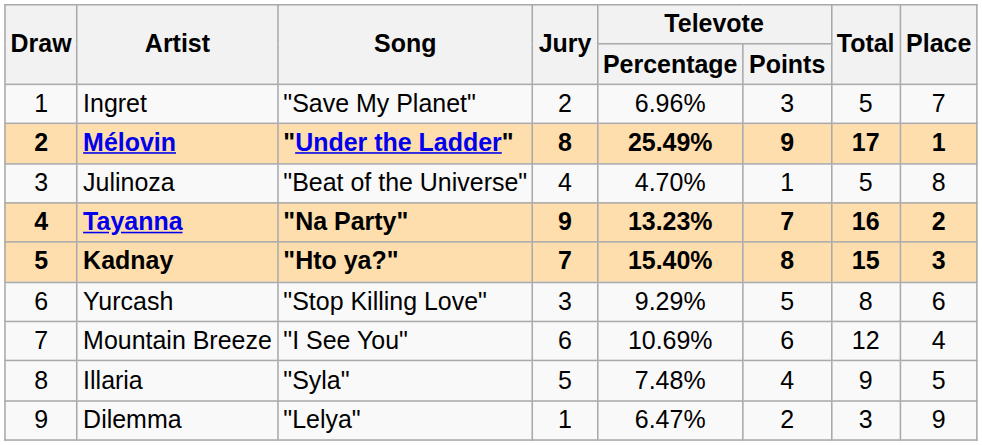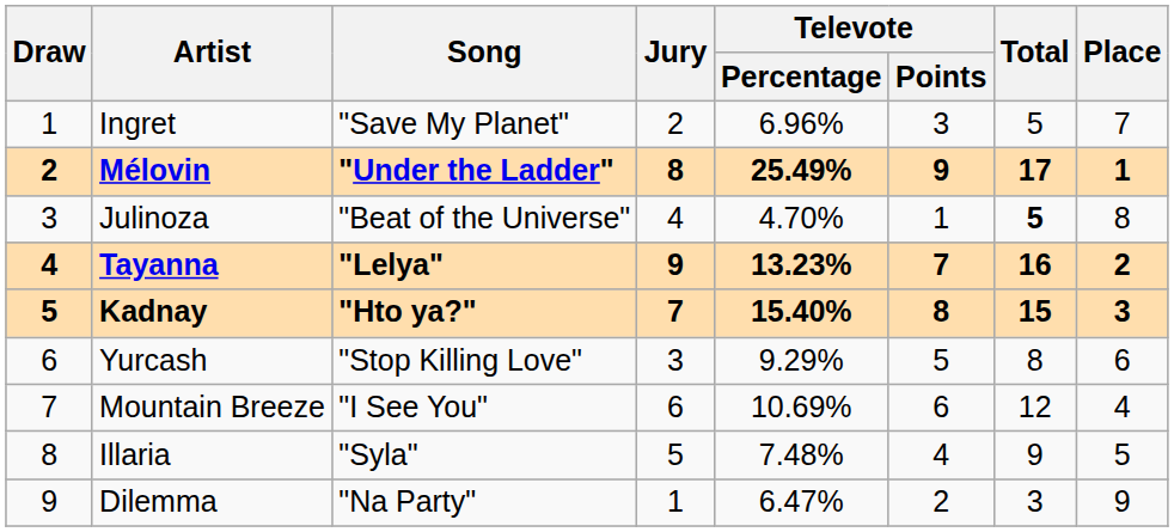 <table class="sortable wikitable" style="margin: 1em auto 1em auto; text-align:center;">
 <tr>
 <th rowspan="2">Draw</th>
 <th rowspan="2">Artist</th>
 <th rowspan="2">Song</th>
 <th rowspan="2">Jury</th>
 <th colspan="2" class="unsortable">Televote</th>
 <th rowspan="2">Total</th>
 <th rowspan="2">Place</th>
 </tr>
 <tr>
 <th>Percentage</th>
 <th>Points</th>
 </tr>
 <tr>
 <td>1</td>
 <td align="left">Ingret</td>
 <td align="left">"Save My Planet"</td>
 <td>2</td>
 <td>6.96%</td>
 <td>3</td>
 <td>5</td>
 <td>7</td>
 </tr>
 <tr style="font-weight:bold; background:#FFDEAD;">
 <td>2</td>
 <td align="left"><a href='#'>Mélovin</a></td>
 <td align="left">"<a href='#'>Under the Ladder</a>"</td>
 <td>8</td>
 <td>25.49%</td>
 <td>9</td>
 <td>17</td>
 <td>1</td>
 </tr>
 <tr>
 <td>3</td>
 <td align="left">Julinoza</td>
 <td align="left">"Beat of the Universe"</td>
 <td>4</td>
 <td>4.70%</td>
 <td>1</td>
-<td>5</td>
+<td><strong>5</strong></td>
 <td>8</td>
 </tr>
 <tr style="font-weight:bold; background:#FFDEAD;">
 <td>4</td>
 <td align="left"><a href='#'>Tayanna</a></td>
-<td align="left">"Na Party"</td>
+<td align="left">"Lelya"</td>
 <td>9</td>
 <td>13.23%</td>
 <td>7</td>
 <td>16</td>
 <td>2</td>
 </tr>
 <tr style="font-weight:bold; background:#FFDEAD;">
 <td>5</td>
 <td align="left">Kadnay</td>
 <td align="left">"Hto ya?"</td>
 <td>7</td>
 <td>15.40%</td>
 <td>8</td>
 <td>15</td>
 <td>3</td>
 </tr>
 <tr>
 <td>6</td>
 <td align="left">Yurcash</td>
 <td align="left">"Stop Killing Love"</td>
 <td>3</td>
 <td>9.29%</td>
 <td>5</td>
 <td>8</td>
 <td>6</td>
 </tr>
 <tr>
 <td>7</td>
 <td align="left">Mountain Breeze</td>
 <td align="left">"I See You"</td>
 <td>6</td>
 <td>10.69%</td>
 <td>6</td>
 <td>12</td>
 <td>4</td>
 </tr>
 <tr>
 <td>8</td>
 <td align="left">Illaria</td>
 <td align="left">"Syla"</td>
 <td>5</td>
 <td>7.48%</td>
 <td>4</td>
 <td>9</td>
 <td>5</td>
 </tr>
 <tr>
 <td>9</td>
 <td align="left">Dilemma</td>
-<td align="left">"Lelya"</td>
+<td align="left">"Na Party"</td>
 <td>1</td>
 <td>6.47%</td>
 <td>2</td>
 <td>3</td>
 <td>9</td>
 </tr>
 </table>
